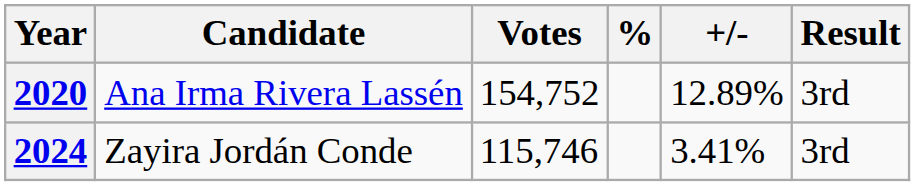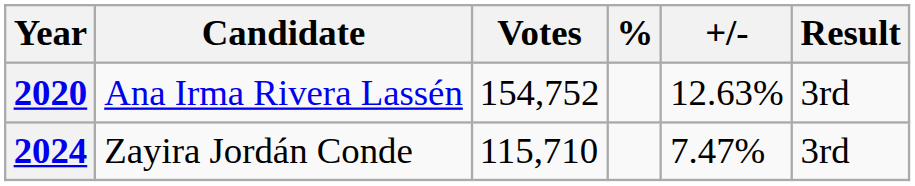 <table class="wikitable">
 <tr>
 <th>Year</th>
 <th>Candidate</th>
 <th>Votes</th>
 <th>%</th>
 <th>+/-</th>
 <th>Result</th>
 </tr>
 <tr>
 <th><a href='#'>2020</a></th>
 <td><a href='#'>Ana Irma Rivera Lassén</a></td>
 <td>154,752</td>
 <td></td>
-<td> 12.89%</td>
+<td> 12.63%</td>
 <td>3rd</td>
 </tr>
 <tr>
 <th><a href='#'>2024</a></th>
 <td>Zayira Jordán Conde</td>
-<td>115,746</td>
+<td>115,710</td>
 <td></td>
-<td> 3.41%</td>
+<td> 7.47%</td>
 <td>3rd</td>
 </tr>
 </table>
